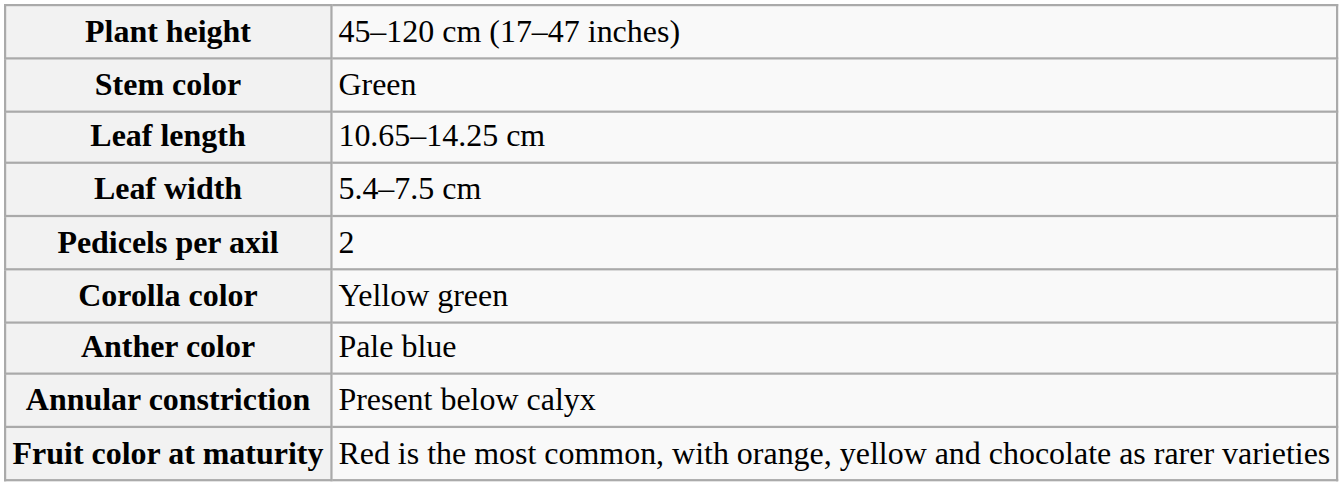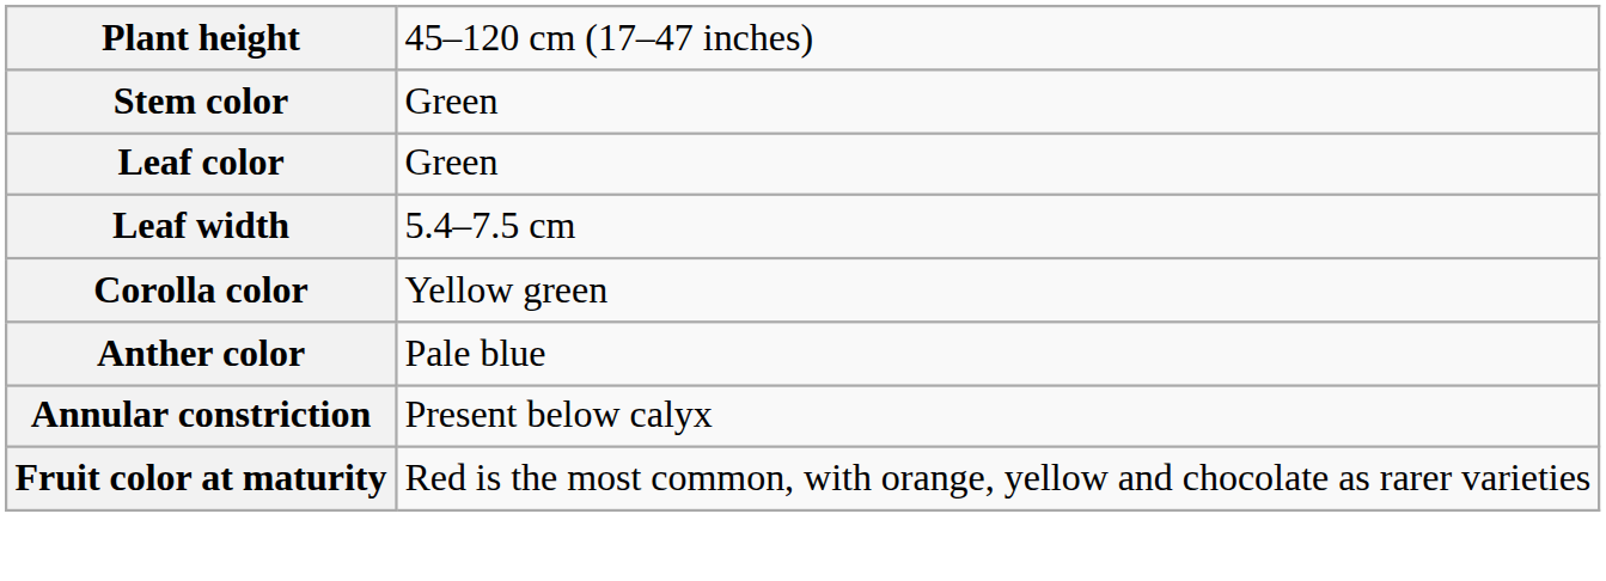 <table class="wikitable" style="font-size:90%">
 <tr>
 <th>Plant height</th>
 <td>45–120 cm (17–47 inches)</td>
 </tr>
 <tr>
 <th>Stem color</th>
 <td>Green</td>
 </tr>
 <tr>
-<th>Leaf length</th>
-<td>10.65–14.25 cm</td>
+<th>Leaf color</th>
+<td>Green</td>
 </tr>
 <tr>
 <th>Leaf width</th>
 <td>5.4–7.5 cm</td>
-</tr>
-<tr>
-<th>Pedicels per axil</th>
-<td>2</td>
 </tr>
 <tr>
 <th>Corolla color</th>
 <td>Yellow green</td>
 </tr>
 <tr>
 <th>Anther color</th>
 <td>Pale blue</td>
 </tr>
 <tr>
 <th>Annular constriction</th>
 <td>Present below calyx</td>
 </tr>
 <tr>
 <th>Fruit color at maturity</th>
 <td>Red is the most common, with orange, yellow and chocolate as rarer varieties</td>
 </tr>
 </table>
